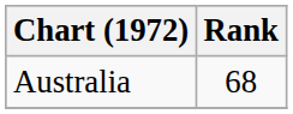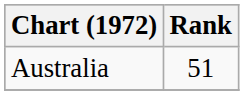 <table class="wikitable">
 <tr>
 <th>Chart (1972)</th>
 <th style="text-align:center;">Rank</th>
 </tr>
 <tr>
 <td>Australia </td>
-<td style="text-align:center;">68</td>
+<td style="text-align:center;">51</td>
 </tr>
 <tr>
 </tr>
 </table>
